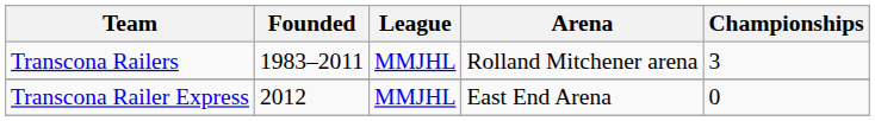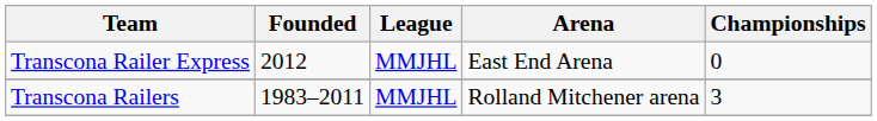 <table class="wikitable">
 <tr>
 <th>Team</th>
 <th>Founded</th>
 <th>League</th>
 <th>Arena</th>
 <th>Championships</th>
+</tr>
+<tr>
+<td><a href='#'>Transcona Railer Express</a></td>
+<td>2012</td>
+<td><a href='#'>MMJHL</a></td>
+<td>East End Arena</td>
+<td>0</td>
+</tr>
+<tr>
 </tr>
 <tr>
 <td><a href='#'>Transcona Railers</a></td>
 <td>1983–2011</td>
 <td><a href='#'>MMJHL</a></td>
 <td>Rolland Mitchener arena</td>
 <td>3</td>
 </tr>
 <tr>
 </tr>
-<tr>
-<td><a href='#'>Transcona Railer Express</a></td>
-<td>2012</td>
-<td><a href='#'>MMJHL</a></td>
-<td>East End Arena</td>
-<td>0</td>
-</tr>
-<tr>
-</tr>
 </table>
